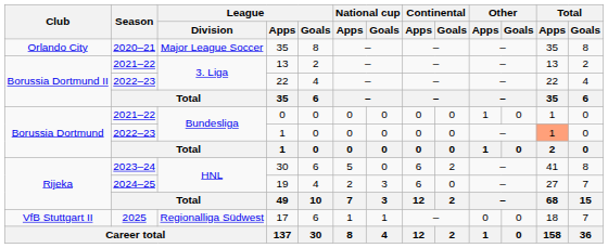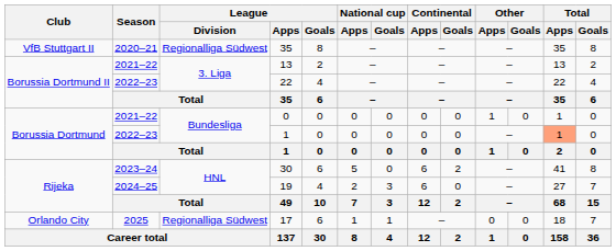 <table class="wikitable" style="text-align:center">
 <tr>
 <th rowspan="2">Club</th>
 <th rowspan="2">Season</th>
 <th colspan="3">League</th>
 <th colspan="2">National cup</th>
 <th colspan="2">Continental</th>
 <th colspan="2">Other</th>
 <th colspan="2">Total</th>
 </tr>
 <tr>
 <th>Division</th>
 <th>Apps</th>
 <th>Goals</th>
 <th>Apps</th>
 <th>Goals</th>
 <th>Apps</th>
 <th>Goals</th>
 <th>Apps</th>
 <th>Goals</th>
 <th>Apps</th>
 <th>Goals</th>
 </tr>
 <tr>
-<td><a href='#'>Orlando City</a></td>
+<td><a href='#'>VfB Stuttgart II</a></td>
 <td><a href='#'>2020–21</a></td>
-<td><a href='#'>Major League Soccer</a></td>
+<td><a href='#'>Regionalliga Südwest</a></td>
 <td>35</td>
 <td>8</td>
 <td colspan="2">–</td>
 <td colspan="2">–</td>
 <td colspan="2">–</td>
 <td>35</td>
 <td>8</td>
 </tr>
 <tr>
 <td rowspan="3"><a href='#'>Borussia Dortmund II</a></td>
 <td><a href='#'>2021–22</a></td>
 <td rowspan="2"><a href='#'>3. Liga</a></td>
 <td>13</td>
 <td>2</td>
 <td colspan="2">–</td>
 <td colspan="2">–</td>
 <td colspan="2">–</td>
 <td>13</td>
 <td>2</td>
 </tr>
 <tr>
 <td><a href='#'>2022–23</a></td>
 <td>22</td>
 <td>4</td>
 <td colspan="2">–</td>
 <td colspan="2">–</td>
 <td colspan="2">–</td>
 <td>22</td>
 <td>4</td>
 </tr>
 <tr>
 <th colspan="2">Total</th>
 <th>35</th>
 <th>6</th>
 <th colspan="2">–</th>
 <th colspan="2">–</th>
 <th colspan="2">–</th>
 <th>35</th>
 <th>6</th>
 </tr>
 <tr>
 <td rowspan="3"><a href='#'>Borussia Dortmund</a></td>
 <td><a href='#'>2021–22</a></td>
 <td rowspan="2"><a href='#'>Bundesliga</a></td>
 <td>0</td>
 <td>0</td>
 <td>0</td>
 <td>0</td>
 <td>0</td>
 <td>0</td>
 <td>1</td>
 <td>0</td>
 <td>1</td>
 <td>0</td>
 </tr>
 <tr>
 <td><a href='#'>2022–23</a></td>
 <td>1</td>
 <td>0</td>
 <td>0</td>
 <td>0</td>
 <td>0</td>
 <td>0</td>
 <td colspan="2">–</td>
 <td style="background: lightsalmon;">1</td>
 <td>0</td>
 </tr>
 <tr>
 <th colspan="2">Total</th>
 <th>1</th>
 <th>0</th>
 <th>0</th>
 <th>0</th>
 <th>0</th>
 <th>0</th>
 <th>1</th>
 <th>0</th>
 <th>2</th>
 <th>0</th>
 </tr>
 <tr>
 <td rowspan="3"><a href='#'>Rijeka</a></td>
 <td><a href='#'>2023–24</a></td>
 <td rowspan="2"><a href='#'>HNL</a></td>
 <td>30</td>
 <td>6</td>
 <td>5</td>
 <td>0</td>
 <td>6</td>
 <td>2</td>
 <td colspan="2">–</td>
 <td>41</td>
 <td>8</td>
 </tr>
 <tr>
 <td><a href='#'>2024–25</a></td>
 <td>19</td>
 <td>4</td>
 <td>2</td>
 <td>3</td>
 <td>6</td>
 <td>0</td>
 <td colspan="2">–</td>
 <td>27</td>
 <td>7</td>
 </tr>
 <tr>
 <th colspan="2">Total</th>
 <th>49</th>
 <th>10</th>
 <th>7</th>
 <th>3</th>
 <th>12</th>
 <th>2</th>
 <th colspan="2">–</th>
 <th>68</th>
 <th>15</th>
 </tr>
 <tr>
-<td><a href='#'>VfB Stuttgart II</a></td>
+<td><a href='#'>Orlando City</a></td>
 <td><a href='#'>2025</a></td>
 <td><a href='#'>Regionalliga Südwest</a></td>
 <td>17</td>
 <td>6</td>
 <td>1</td>
 <td>1</td>
 <td colspan="2">–</td>
 <td>0</td>
 <td>0</td>
 <td>18</td>
 <td>7</td>
 </tr>
 <tr>
 <th colspan="3">Career total</th>
 <th>137</th>
 <th>30</th>
 <th>8</th>
 <th>4</th>
 <th>12</th>
 <th>2</th>
 <th>1</th>
 <th>0</th>
 <th>158</th>
 <th>36</th>
 </tr>
 </table>
